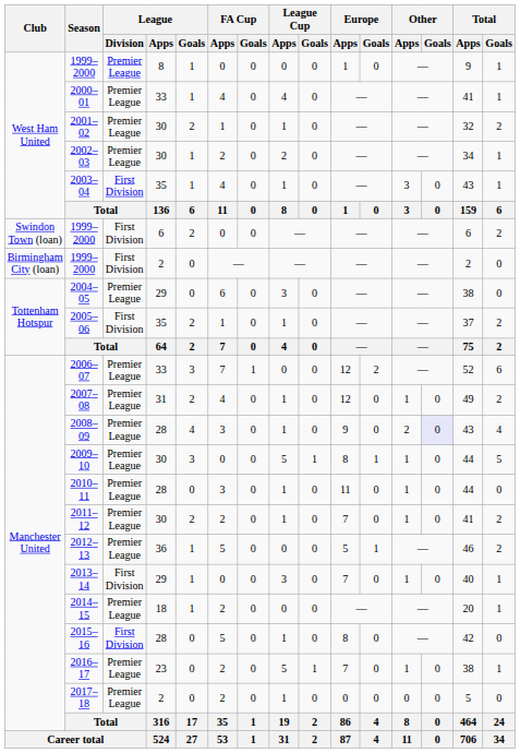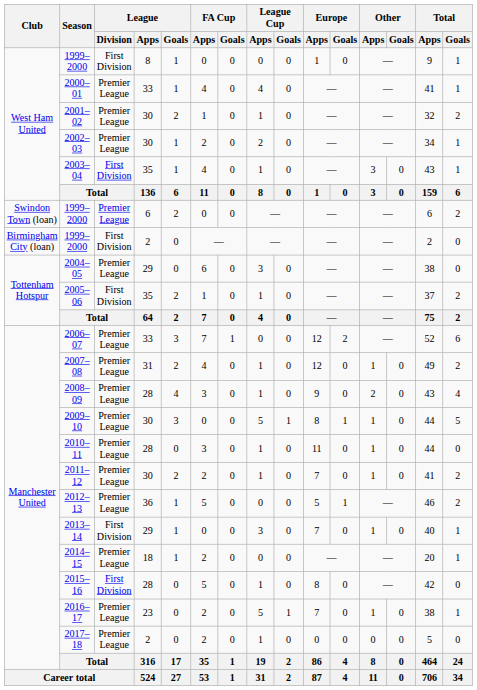 <table class="wikitable" style="text-align:center">
 <tr>
 <th rowspan="2">Club</th>
 <th rowspan="2">Season</th>
 <th colspan="3">League</th>
 <th colspan="2">FA Cup</th>
 <th colspan="2">League Cup</th>
 <th colspan="2">Europe</th>
 <th colspan="2">Other</th>
 <th colspan="2">Total</th>
 </tr>
 <tr>
 <th>Division</th>
 <th>Apps</th>
 <th>Goals</th>
 <th>Apps</th>
 <th>Goals</th>
 <th>Apps</th>
 <th>Goals</th>
 <th>Apps</th>
 <th>Goals</th>
 <th>Apps</th>
 <th>Goals</th>
 <th>Apps</th>
 <th>Goals</th>
 </tr>
 <tr>
 <td rowspan="6"><a href='#'>West Ham United</a></td>
 <td><a href='#'>1999–2000</a></td>
-<td><a href='#'>Premier League</a></td>
+<td>First Division</td>
 <td>8</td>
 <td>1</td>
 <td>0</td>
 <td>0</td>
 <td>0</td>
 <td>0</td>
 <td>1</td>
 <td>0</td>
 <td colspan="2">—</td>
 <td>9</td>
 <td>1</td>
 </tr>
 <tr>
 <td><a href='#'>2000–01</a></td>
 <td>Premier League</td>
 <td>33</td>
 <td>1</td>
 <td>4</td>
 <td>0</td>
 <td>4</td>
 <td>0</td>
 <td colspan="2">—</td>
 <td colspan="2">—</td>
 <td>41</td>
 <td>1</td>
 </tr>
 <tr>
 <td><a href='#'>2001–02</a></td>
 <td>Premier League</td>
 <td>30</td>
 <td>2</td>
 <td>1</td>
 <td>0</td>
 <td>1</td>
 <td>0</td>
 <td colspan="2">—</td>
 <td colspan="2">—</td>
 <td>32</td>
 <td>2</td>
 </tr>
 <tr>
 <td><a href='#'>2002–03</a></td>
 <td>Premier League</td>
 <td>30</td>
 <td>1</td>
 <td>2</td>
 <td>0</td>
 <td>2</td>
 <td>0</td>
 <td colspan="2">—</td>
 <td colspan="2">—</td>
 <td>34</td>
 <td>1</td>
 </tr>
 <tr>
 <td><a href='#'>2003–04</a></td>
 <td><a href='#'>First Division</a></td>
 <td>35</td>
 <td>1</td>
 <td>4</td>
 <td>0</td>
 <td>1</td>
 <td>0</td>
 <td colspan="2">—</td>
 <td>3</td>
 <td>0</td>
 <td>43</td>
 <td>1</td>
 </tr>
 <tr>
 <th colspan="2">Total</th>
 <th>136</th>
 <th>6</th>
 <th>11</th>
 <th>0</th>
 <th>8</th>
 <th>0</th>
 <th>1</th>
 <th>0</th>
 <th>3</th>
 <th>0</th>
 <th>159</th>
 <th>6</th>
 </tr>
 <tr>
 <td><a href='#'>Swindon Town</a> (loan)</td>
 <td><a href='#'>1999–2000</a></td>
-<td>First Division</td>
+<td><a href='#'>Premier League</a></td>
 <td>6</td>
 <td>2</td>
 <td>0</td>
 <td>0</td>
 <td colspan="2">—</td>
 <td colspan="2">—</td>
 <td colspan="2">—</td>
 <td>6</td>
 <td>2</td>
 </tr>
 <tr>
 <td><a href='#'>Birmingham City</a> (loan)</td>
 <td><a href='#'>1999–2000</a></td>
 <td>First Division</td>
 <td>2</td>
 <td>0</td>
 <td colspan="2">—</td>
 <td colspan="2">—</td>
 <td colspan="2">—</td>
 <td colspan="2">—</td>
 <td>2</td>
 <td>0</td>
 </tr>
 <tr>
 <td rowspan="3"><a href='#'>Tottenham Hotspur</a></td>
 <td><a href='#'>2004–05</a></td>
 <td>Premier League</td>
 <td>29</td>
 <td>0</td>
 <td>6</td>
 <td>0</td>
 <td>3</td>
 <td>0</td>
 <td colspan="2">—</td>
 <td colspan="2">—</td>
 <td>38</td>
 <td>0</td>
 </tr>
 <tr>
 <td><a href='#'>2005–06</a></td>
 <td>First Division</td>
 <td>35</td>
 <td>2</td>
 <td>1</td>
 <td>0</td>
 <td>1</td>
 <td>0</td>
 <td colspan="2">—</td>
 <td colspan="2">—</td>
 <td>37</td>
 <td>2</td>
 </tr>
 <tr>
 <th colspan="2">Total</th>
 <th>64</th>
 <th>2</th>
 <th>7</th>
 <th>0</th>
 <th>4</th>
 <th>0</th>
 <th colspan="2">—</th>
 <th colspan="2">—</th>
 <th>75</th>
 <th>2</th>
 </tr>
 <tr>
 <td rowspan="13"><a href='#'>Manchester United</a></td>
 <td><a href='#'>2006–07</a></td>
 <td>Premier League</td>
 <td>33</td>
 <td>3</td>
 <td>7</td>
 <td>1</td>
 <td>0</td>
 <td>0</td>
 <td>12</td>
 <td>2</td>
 <td colspan="2">—</td>
 <td>52</td>
 <td>6</td>
 </tr>
 <tr>
 <td><a href='#'>2007–08</a></td>
 <td>Premier League</td>
 <td>31</td>
 <td>2</td>
 <td>4</td>
 <td>0</td>
 <td>1</td>
 <td>0</td>
 <td>12</td>
 <td>0</td>
 <td>1</td>
 <td>0</td>
 <td>49</td>
 <td>2</td>
 </tr>
 <tr>
 <td><a href='#'>2008–09</a></td>
 <td>Premier League</td>
 <td>28</td>
 <td>4</td>
 <td>3</td>
 <td>0</td>
 <td>1</td>
 <td>0</td>
 <td>9</td>
 <td>0</td>
 <td>2</td>
-<td style="background: lavender;">0</td>
+<td>0</td>
 <td>43</td>
 <td>4</td>
 </tr>
 <tr>
 <td><a href='#'>2009–10</a></td>
 <td>Premier League</td>
 <td>30</td>
 <td>3</td>
 <td>0</td>
 <td>0</td>
 <td>5</td>
 <td>1</td>
 <td>8</td>
 <td>1</td>
 <td>1</td>
 <td>0</td>
 <td>44</td>
 <td>5</td>
 </tr>
 <tr>
 <td><a href='#'>2010–11</a></td>
 <td>Premier League</td>
 <td>28</td>
 <td>0</td>
 <td>3</td>
 <td>0</td>
 <td>1</td>
 <td>0</td>
 <td>11</td>
 <td>0</td>
 <td>1</td>
 <td>0</td>
 <td>44</td>
 <td>0</td>
 </tr>
 <tr>
 <td><a href='#'>2011–12</a></td>
 <td>Premier League</td>
 <td>30</td>
 <td>2</td>
 <td>2</td>
 <td>0</td>
 <td>1</td>
 <td>0</td>
 <td>7</td>
 <td>0</td>
 <td>1</td>
 <td>0</td>
 <td>41</td>
 <td>2</td>
 </tr>
 <tr>
 <td><a href='#'>2012–13</a></td>
 <td>Premier League</td>
 <td>36</td>
 <td>1</td>
 <td>5</td>
 <td>0</td>
 <td>0</td>
 <td>0</td>
 <td>5</td>
 <td>1</td>
 <td colspan="2">—</td>
 <td>46</td>
 <td>2</td>
 </tr>
 <tr>
 <td><a href='#'>2013–14</a></td>
 <td>First Division</td>
 <td>29</td>
 <td>1</td>
 <td>0</td>
 <td>0</td>
 <td>3</td>
 <td>0</td>
 <td>7</td>
 <td>0</td>
 <td>1</td>
 <td>0</td>
 <td>40</td>
 <td>1</td>
 </tr>
 <tr>
 <td><a href='#'>2014–15</a></td>
 <td>Premier League</td>
 <td>18</td>
 <td>1</td>
 <td>2</td>
 <td>0</td>
 <td>0</td>
 <td>0</td>
 <td colspan="2">—</td>
 <td colspan="2">—</td>
 <td>20</td>
 <td>1</td>
 </tr>
 <tr>
 <td><a href='#'>2015–16</a></td>
 <td><a href='#'>First Division</a></td>
 <td>28</td>
 <td>0</td>
 <td>5</td>
 <td>0</td>
 <td>1</td>
 <td>0</td>
 <td>8</td>
 <td>0</td>
 <td colspan="2">—</td>
 <td>42</td>
 <td>0</td>
 </tr>
 <tr>
 <td><a href='#'>2016–17</a></td>
 <td>Premier League</td>
 <td>23</td>
 <td>0</td>
 <td>2</td>
 <td>0</td>
 <td>5</td>
 <td>1</td>
 <td>7</td>
 <td>0</td>
 <td>1</td>
 <td>0</td>
 <td>38</td>
 <td>1</td>
 </tr>
 <tr>
 <td><a href='#'>2017–18</a></td>
 <td>Premier League</td>
 <td>2</td>
 <td>0</td>
 <td>2</td>
 <td>0</td>
 <td>1</td>
 <td>0</td>
 <td>0</td>
 <td>0</td>
 <td>0</td>
 <td>0</td>
 <td>5</td>
 <td>0</td>
 </tr>
 <tr>
 <th colspan="2">Total</th>
 <th>316</th>
 <th>17</th>
 <th>35</th>
 <th>1</th>
 <th>19</th>
 <th>2</th>
 <th>86</th>
 <th>4</th>
 <th>8</th>
 <th>0</th>
 <th>464</th>
 <th>24</th>
 </tr>
 <tr>
 <th colspan="3">Career total</th>
 <th>524</th>
 <th>27</th>
 <th>53</th>
 <th>1</th>
 <th>31</th>
 <th>2</th>
 <th>87</th>
 <th>4</th>
 <th>11</th>
 <th>0</th>
 <th>706</th>
 <th>34</th>
 </tr>
 </table>
